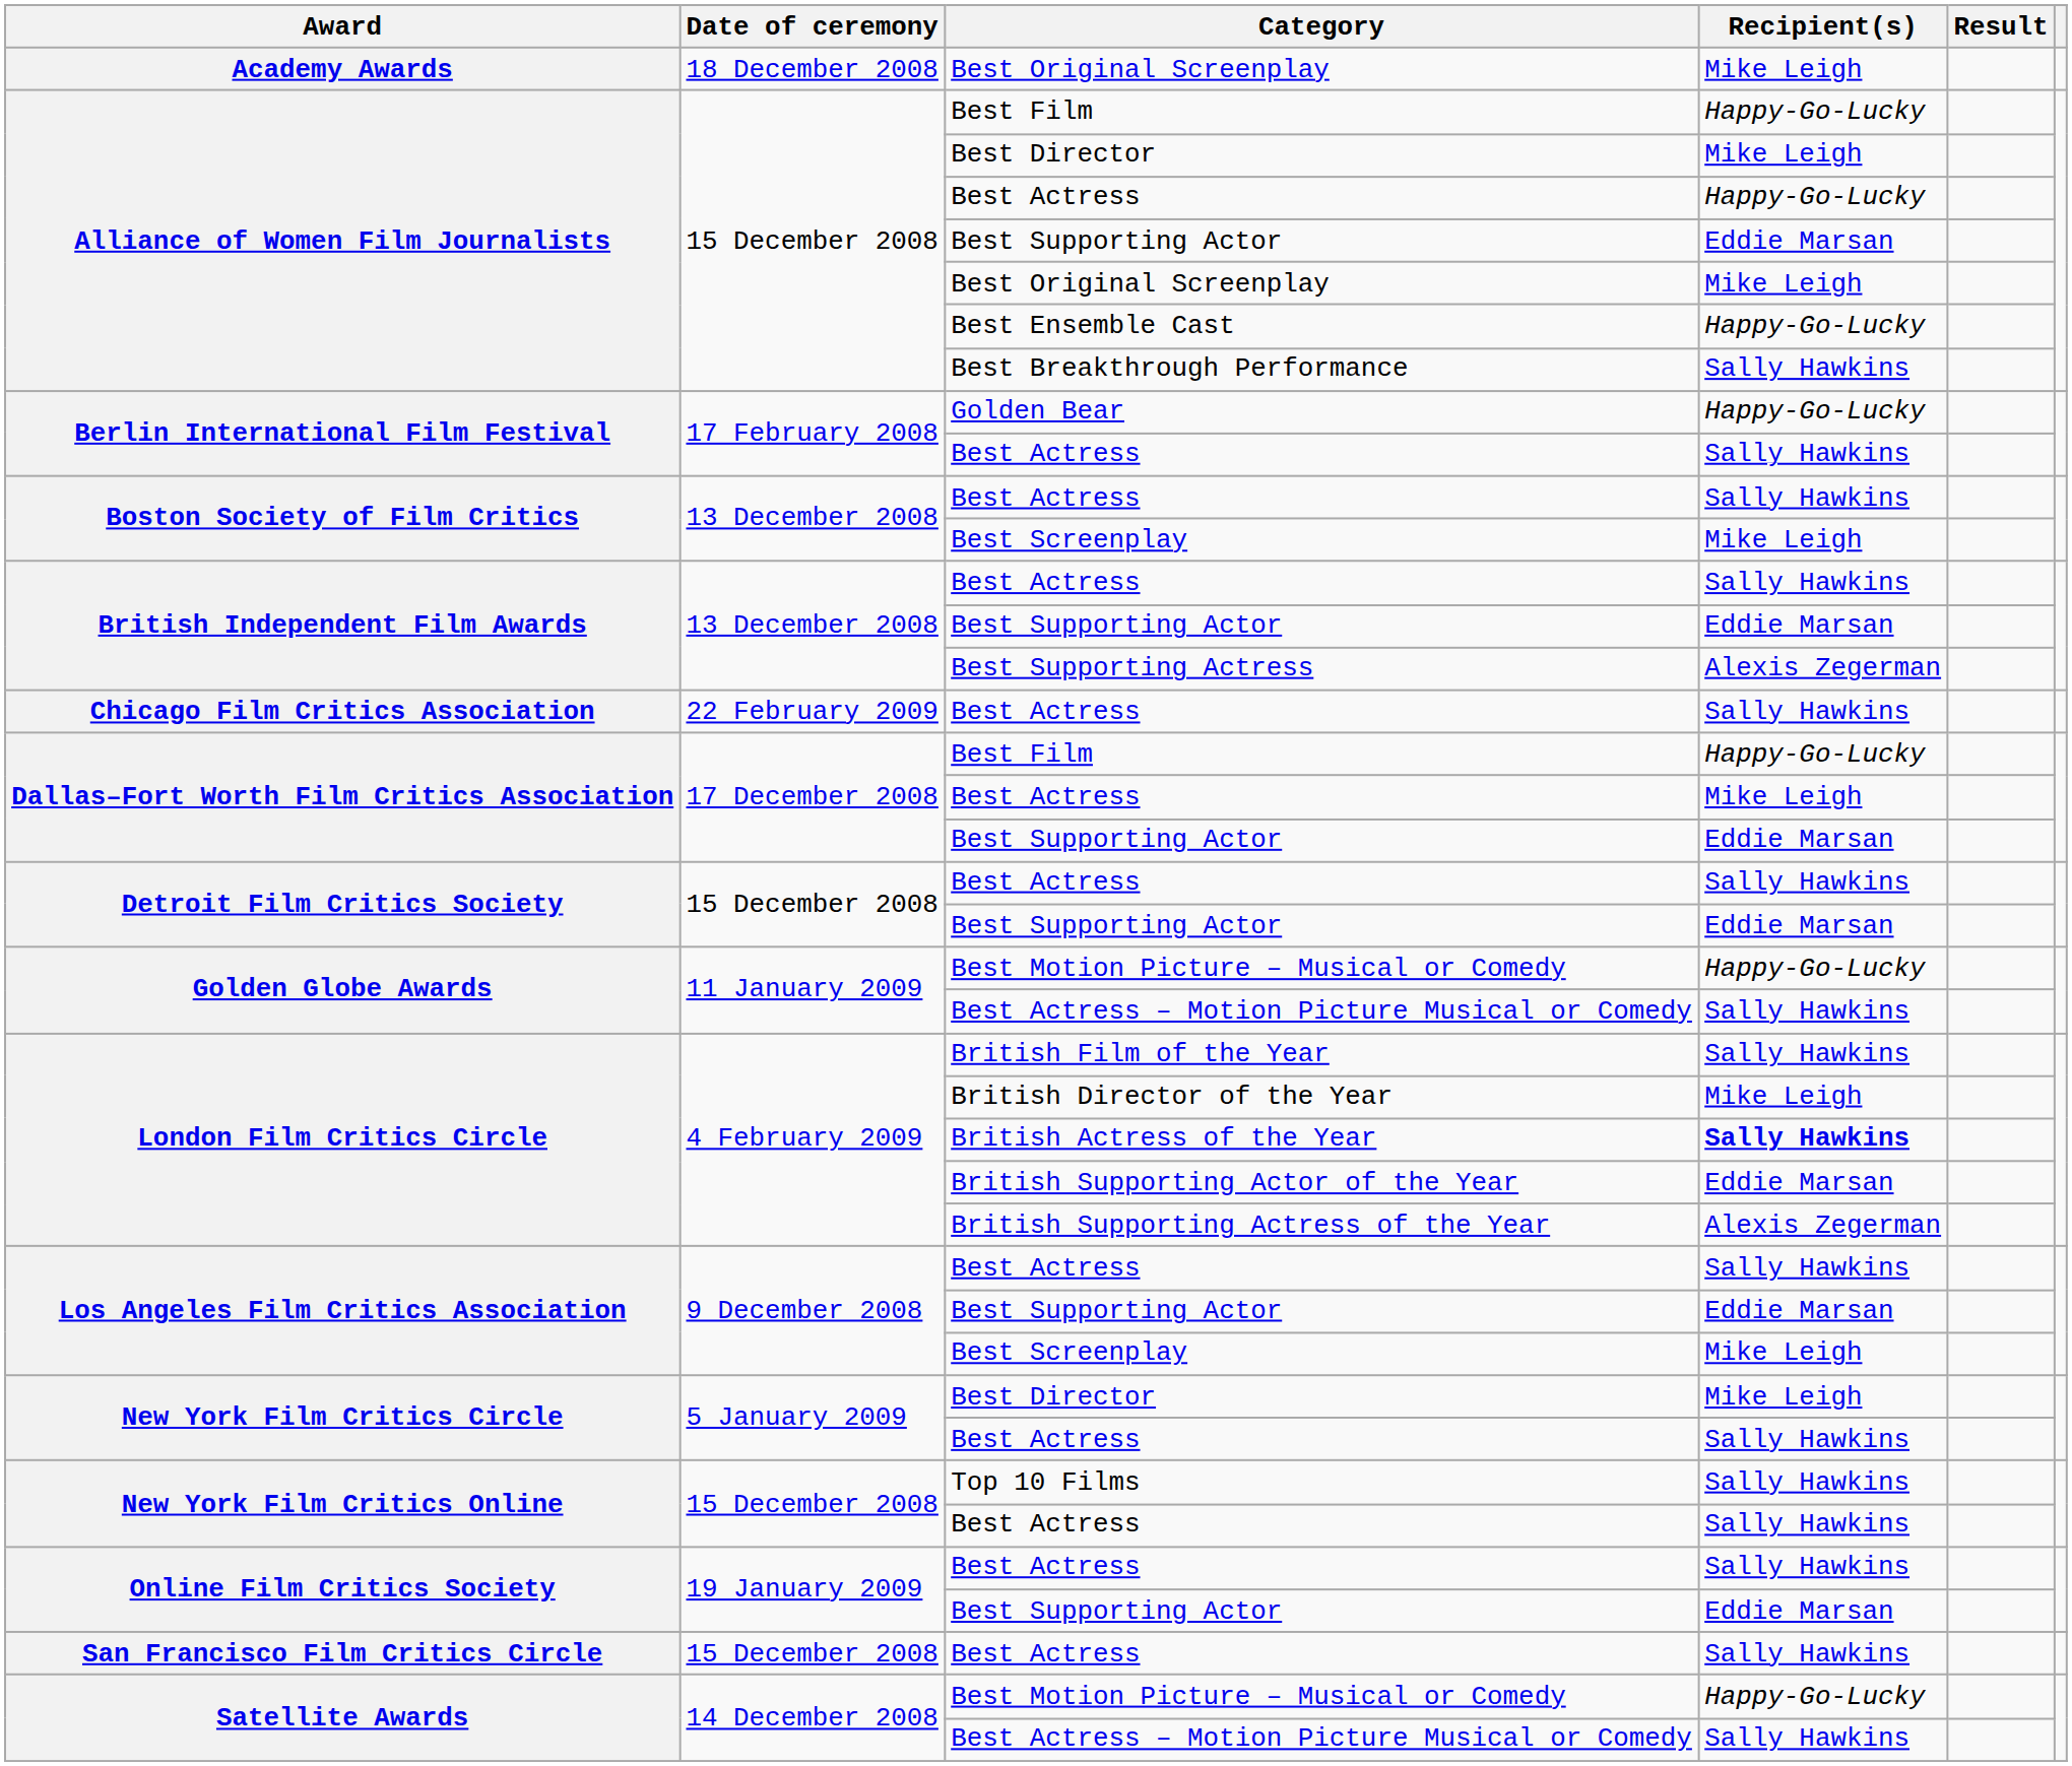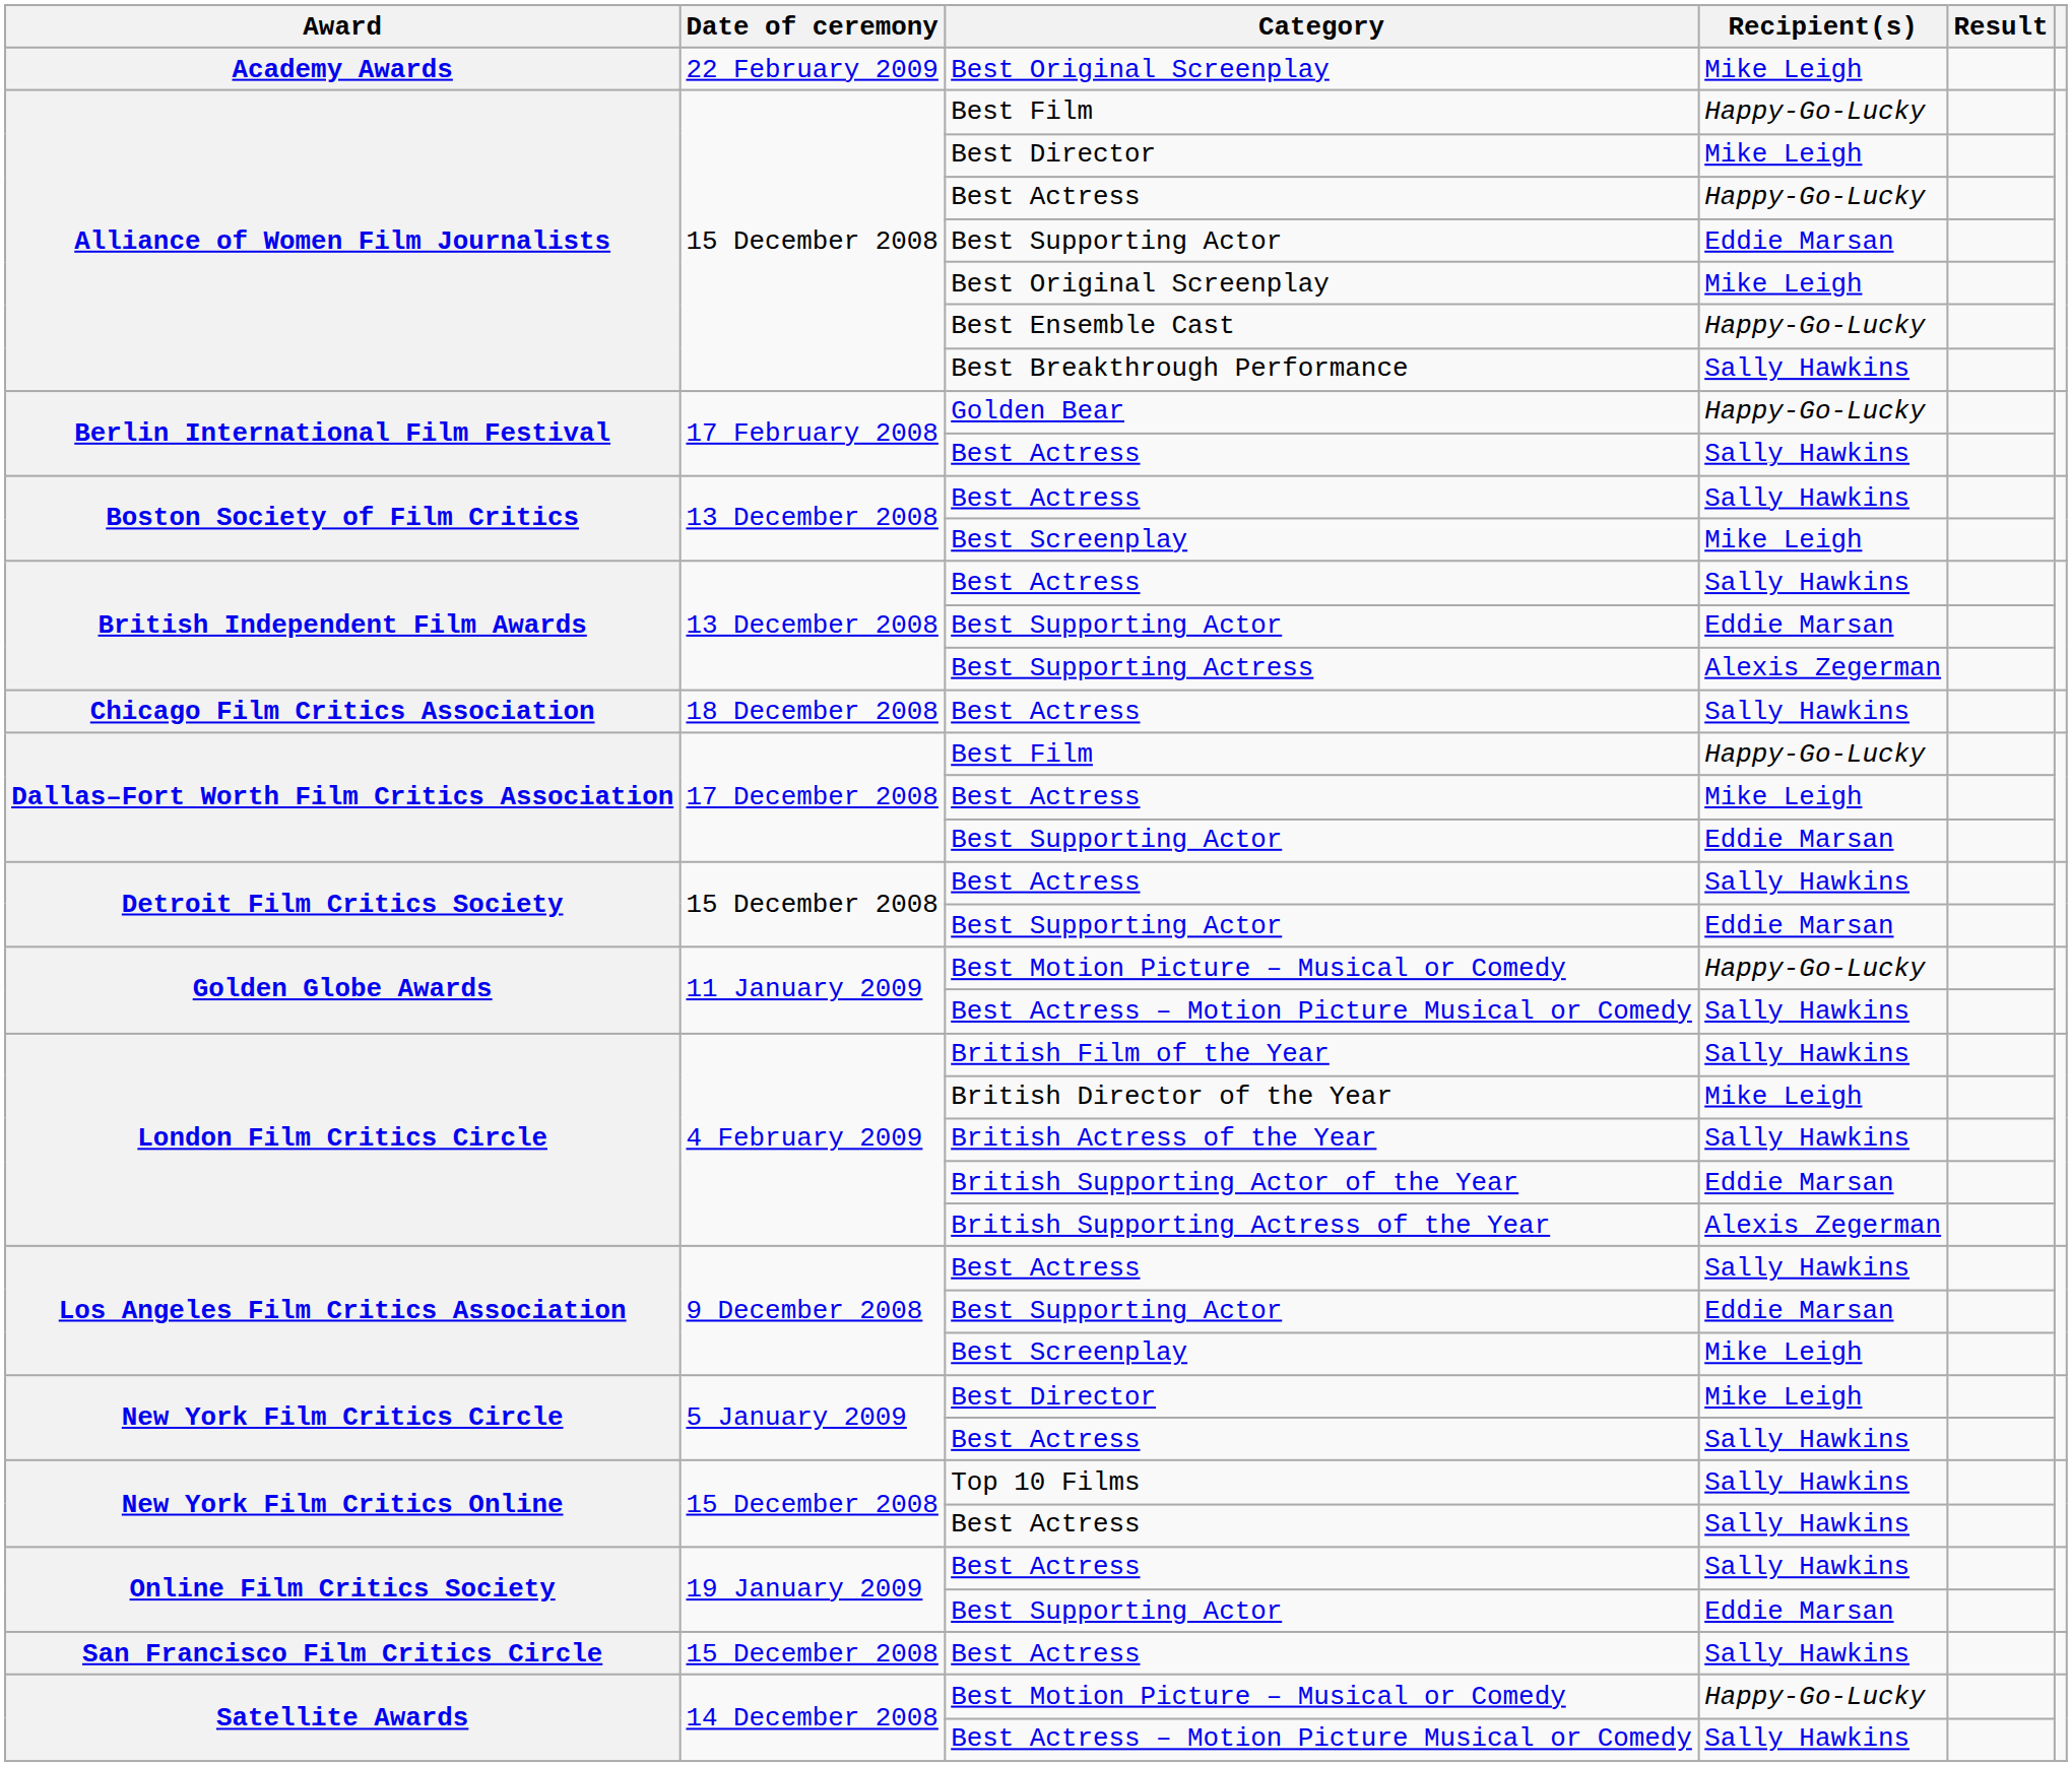 <table class="wikitable plainrowheaders sortable">
 <tr>
 <th scope="col">Award</th>
 <th scope="col">Date of ceremony</th>
 <th scope="col">Category</th>
 <th scope="col">Recipient(s)</th>
 <th scope="col">Result</th>
 <th scope="col" class="unsortable"></th>
 </tr>
 <tr>
 <th scope="row"><a href='#'>Academy Awards</a></th>
-<td><a href='#'>18 December 2008</a></td>
+<td><a href='#'>22 February 2009</a></td>
 <td><a href='#'>Best Original Screenplay</a></td>
 <td><a href='#'>Mike Leigh</a></td>
 <td></td>
 <td style="text-align:center;"></td>
 </tr>
 <tr>
 <th scope="row" rowspan="7"><a href='#'>Alliance of Women Film Journalists</a></th>
 <td rowspan="7">15 December 2008</td>
 <td>Best Film</td>
 <td><em>Happy-Go-Lucky</em></td>
 <td></td>
 <td rowspan="7" style="text-align:center;"><br></td>
 </tr>
 <tr>
 <td>Best Director</td>
 <td><a href='#'>Mike Leigh</a></td>
 <td></td>
 </tr>
 <tr>
 <td>Best Actress</td>
 <td><em>Happy-Go-Lucky</em></td>
 <td></td>
 </tr>
 <tr>
 <td>Best Supporting Actor</td>
 <td><a href='#'>Eddie Marsan</a></td>
 <td></td>
 </tr>
 <tr>
 <td>Best Original Screenplay</td>
 <td><a href='#'>Mike Leigh</a></td>
 <td></td>
 </tr>
 <tr>
 <td>Best Ensemble Cast</td>
 <td><em>Happy-Go-Lucky</em></td>
 <td></td>
 </tr>
 <tr>
 <td>Best Breakthrough Performance</td>
 <td><a href='#'>Sally Hawkins</a></td>
 <td></td>
 </tr>
 <tr>
 <th scope="row" rowspan="2"><a href='#'>Berlin International Film Festival</a></th>
 <td rowspan="2"><a href='#'>17 February 2008</a></td>
 <td><a href='#'>Golden Bear</a></td>
 <td><em>Happy-Go-Lucky</em></td>
 <td></td>
 <td rowspan="2" style="text-align:center;"></td>
 </tr>
 <tr>
 <td><a href='#'>Best Actress</a></td>
 <td><a href='#'>Sally Hawkins</a></td>
 <td></td>
 </tr>
 <tr>
 <th scope="row" rowspan="2"><a href='#'>Boston Society of Film Critics</a></th>
 <td rowspan="2"><a href='#'>13 December 2008</a></td>
 <td><a href='#'>Best Actress</a></td>
 <td><a href='#'>Sally Hawkins</a></td>
 <td></td>
 <td rowspan="2" style="text-align:center;"></td>
 </tr>
 <tr>
 <td><a href='#'>Best Screenplay</a></td>
 <td><a href='#'>Mike Leigh</a></td>
 <td></td>
 </tr>
 <tr>
 <th scope="row" rowspan="3"><a href='#'>British Independent Film Awards</a></th>
 <td rowspan="3"><a href='#'>13 December 2008</a></td>
 <td><a href='#'>Best Actress</a></td>
 <td><a href='#'>Sally Hawkins</a></td>
 <td></td>
 <td rowspan="3" style="text-align:center;"></td>
 </tr>
 <tr>
 <td><a href='#'>Best Supporting Actor</a></td>
 <td><a href='#'>Eddie Marsan</a></td>
 <td></td>
 </tr>
 <tr>
 <td><a href='#'>Best Supporting Actress</a></td>
 <td><a href='#'>Alexis Zegerman</a></td>
 <td></td>
 </tr>
 <tr>
 <th scope="row"><a href='#'>Chicago Film Critics Association</a></th>
-<td><a href='#'>22 February 2009</a></td>
+<td><a href='#'>18 December 2008</a></td>
 <td><a href='#'>Best Actress</a></td>
 <td><a href='#'>Sally Hawkins</a></td>
 <td></td>
 <td style="text-align:center;"></td>
 </tr>
 <tr>
 <th scope="row" rowspan="3"><a href='#'>Dallas–Fort Worth Film Critics Association</a></th>
 <td rowspan="3"><a href='#'>17 December 2008</a></td>
 <td><a href='#'>Best Film</a></td>
 <td><em>Happy-Go-Lucky</em></td>
 <td></td>
 <td rowspan="3" style="text-align:center;"></td>
 </tr>
 <tr>
 <td><a href='#'>Best Actress</a></td>
 <td><a href='#'>Mike Leigh</a></td>
 <td></td>
 </tr>
 <tr>
 <td><a href='#'>Best Supporting Actor</a></td>
 <td><a href='#'>Eddie Marsan</a></td>
 <td></td>
 </tr>
 <tr>
 <th scope="row" rowspan="2"><a href='#'>Detroit Film Critics Society</a></th>
 <td rowspan="2">15 December 2008</td>
 <td><a href='#'>Best Actress</a></td>
 <td><a href='#'>Sally Hawkins</a></td>
 <td></td>
 <td rowspan="2" style="text-align:center;"></td>
 </tr>
 <tr>
 <td><a href='#'>Best Supporting Actor</a></td>
 <td><a href='#'>Eddie Marsan</a></td>
 <td></td>
 </tr>
 <tr>
 <th scope="row" rowspan="2"><a href='#'>Golden Globe Awards</a></th>
 <td rowspan="2"><a href='#'>11 January 2009</a></td>
 <td><a href='#'>Best Motion Picture – Musical or Comedy</a></td>
 <td><em>Happy-Go-Lucky</em></td>
 <td></td>
 <td rowspan="2" style="text-align:center;"></td>
 </tr>
 <tr>
 <td><a href='#'>Best Actress – Motion Picture Musical or Comedy</a></td>
 <td><a href='#'>Sally Hawkins</a></td>
 <td></td>
 </tr>
 <tr>
 <th scope="row" rowspan="5"><a href='#'>London Film Critics Circle</a></th>
 <td rowspan="5"><a href='#'>4 February 2009</a></td>
 <td><a href='#'>British Film of the Year</a></td>
 <td><a href='#'>Sally Hawkins</a></td>
 <td></td>
 <td rowspan="5" style="text-align:center;"></td>
 </tr>
 <tr>
 <td>British Director of the Year</td>
 <td><a href='#'>Mike Leigh</a></td>
 <td></td>
 </tr>
 <tr>
 <td><a href='#'>British Actress of the Year</a></td>
-<td><strong><a href='#'>Sally Hawkins</a></strong></td>
+<td><a href='#'>Sally Hawkins</a></td>
 <td></td>
 </tr>
 <tr>
 <td><a href='#'>British Supporting Actor of the Year</a></td>
 <td><a href='#'>Eddie Marsan</a></td>
 <td></td>
 </tr>
 <tr>
 <td><a href='#'>British Supporting Actress of the Year</a></td>
 <td><a href='#'>Alexis Zegerman</a></td>
 <td></td>
 </tr>
 <tr>
 <th scope="row" rowspan="3"><a href='#'>Los Angeles Film Critics Association</a></th>
 <td rowspan="3"><a href='#'>9 December 2008</a></td>
 <td><a href='#'>Best Actress</a></td>
 <td><a href='#'>Sally Hawkins</a></td>
 <td></td>
 <td rowspan="3" style="text-align:center;"></td>
 </tr>
 <tr>
 <td><a href='#'>Best Supporting Actor</a></td>
 <td><a href='#'>Eddie Marsan</a></td>
 <td></td>
 </tr>
 <tr>
 <td><a href='#'>Best Screenplay</a></td>
 <td><a href='#'>Mike Leigh</a></td>
 <td></td>
 </tr>
 <tr>
 <th scope="row" rowspan="2"><a href='#'>New York Film Critics Circle</a></th>
 <td rowspan="2"><a href='#'>5 January 2009</a></td>
 <td><a href='#'>Best Director</a></td>
 <td><a href='#'>Mike Leigh</a></td>
 <td></td>
 <td rowspan="2" style="text-align:center;"></td>
 </tr>
 <tr>
 <td><a href='#'>Best Actress</a></td>
 <td><a href='#'>Sally Hawkins</a></td>
 <td></td>
 </tr>
 <tr>
 <th scope="row" rowspan="2"><a href='#'>New York Film Critics Online</a></th>
 <td rowspan="2"><a href='#'>15 December 2008</a></td>
 <td>Top 10 Films</td>
 <td><a href='#'>Sally Hawkins</a></td>
 <td></td>
 <td rowspan="2" style="text-align:center;"></td>
 </tr>
 <tr>
 <td>Best Actress</td>
 <td><a href='#'>Sally Hawkins</a></td>
 <td></td>
 </tr>
 <tr>
 <th scope="row" rowspan="2"><a href='#'>Online Film Critics Society</a></th>
 <td rowspan="2"><a href='#'>19 January 2009</a></td>
 <td><a href='#'>Best Actress</a></td>
 <td><a href='#'>Sally Hawkins</a></td>
 <td></td>
 <td rowspan="2" style="text-align:center;"></td>
 </tr>
 <tr>
 <td><a href='#'>Best Supporting Actor</a></td>
 <td><a href='#'>Eddie Marsan</a></td>
 <td></td>
 </tr>
 <tr>
 <th scope="row"><a href='#'>San Francisco Film Critics Circle</a></th>
 <td><a href='#'>15 December 2008</a></td>
 <td><a href='#'>Best Actress</a></td>
 <td><a href='#'>Sally Hawkins</a></td>
 <td></td>
 <td style="text-align:center;"></td>
 </tr>
 <tr>
 <th scope="row" rowspan="2"><a href='#'>Satellite Awards</a></th>
 <td rowspan="2"><a href='#'>14 December 2008</a></td>
 <td><a href='#'>Best Motion Picture – Musical or Comedy</a></td>
 <td><em>Happy-Go-Lucky</em></td>
 <td></td>
 <td rowspan="2" style="text-align:center;"></td>
 </tr>
 <tr>
 <td><a href='#'>Best Actress – Motion Picture Musical or Comedy</a></td>
 <td><a href='#'>Sally Hawkins</a></td>
 <td></td>
 </tr>
 <tr>
 </tr>
 </table>
